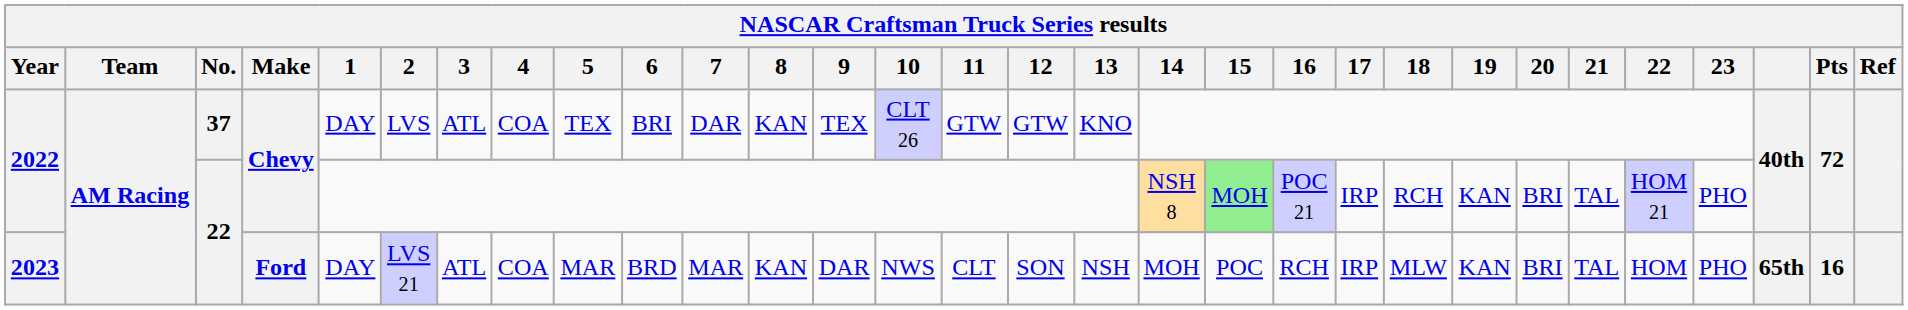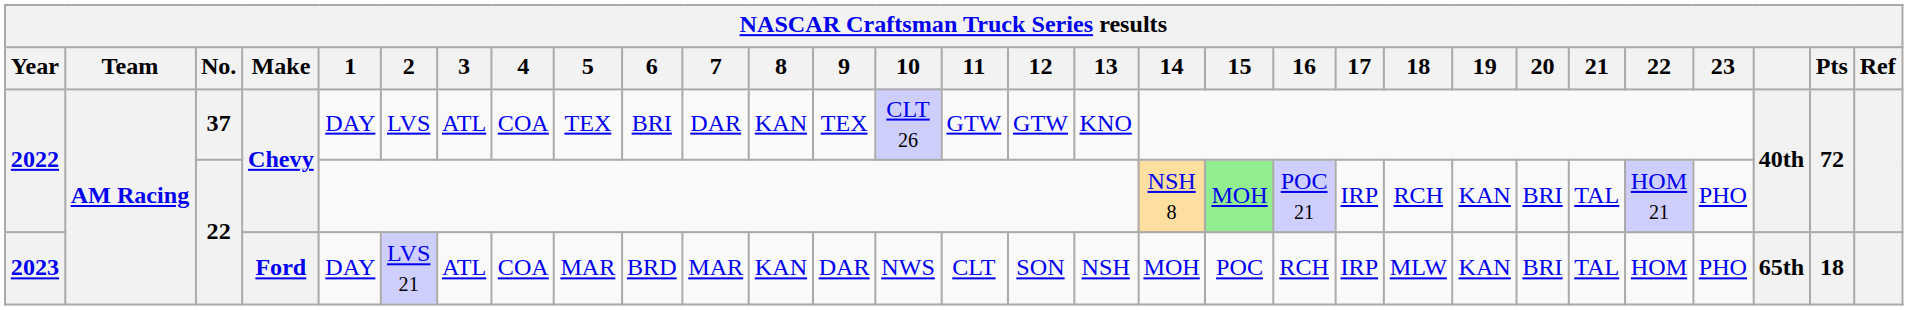 <table class="wikitable" style="text-align:center; font-size:75%">
 <tr>
 <th colspan=45><a href='#'>NASCAR Craftsman Truck Series</a> results</th>
 </tr>
 <tr>
 <th>Year</th>
 <th>Team</th>
 <th>No.</th>
 <th>Make</th>
 <th>1</th>
 <th>2</th>
 <th>3</th>
 <th>4</th>
 <th>5</th>
 <th>6</th>
 <th>7</th>
 <th>8</th>
 <th>9</th>
 <th>10</th>
 <th>11</th>
 <th>12</th>
 <th>13</th>
 <th>14</th>
 <th>15</th>
 <th>16</th>
 <th>17</th>
 <th>18</th>
 <th>19</th>
 <th>20</th>
 <th>21</th>
 <th>22</th>
 <th>23</th>
 <th></th>
 <th>Pts</th>
 <th>Ref</th>
 </tr>
 <tr>
 <th rowspan=2><a href='#'>2022</a></th>
 <th rowspan=3><a href='#'>AM Racing</a></th>
 <th>37</th>
 <th rowspan=2><a href='#'>Chevy</a></th>
 <td><a href='#'>DAY</a></td>
 <td><a href='#'>LVS</a></td>
 <td><a href='#'>ATL</a></td>
 <td><a href='#'>COA</a></td>
 <td><a href='#'>TEX</a></td>
 <td><a href='#'>BRI</a></td>
 <td><a href='#'>DAR</a></td>
 <td><a href='#'>KAN</a></td>
 <td><a href='#'>TEX</a></td>
 <td style="background:#CFCFFF;"><a href='#'>CLT</a><br><small>26</small></td>
 <td><a href='#'>GTW</a></td>
 <td><a href='#'>GTW</a></td>
 <td><a href='#'>KNO</a></td>
 <td colspan=10></td>
 <th rowspan=2>40th</th>
 <th rowspan=2>72</th>
 <th rowspan=2></th>
 </tr>
 <tr>
 <th rowspan=2>22</th>
 <td colspan=13></td>
 <td style="background:#FFDF9F;"><a href='#'>NSH</a><br><small>8</small></td>
 <td style="background: lightgreen;"><a href='#'>MOH</a></td>
 <td style="background:#CFCFFF;"><a href='#'>POC</a><br><small>21</small></td>
 <td><a href='#'>IRP</a></td>
 <td><a href='#'>RCH</a></td>
 <td><a href='#'>KAN</a></td>
 <td><a href='#'>BRI</a></td>
 <td><a href='#'>TAL</a></td>
 <td style="background:#CFCFFF;"><a href='#'>HOM</a><br><small>21</small></td>
 <td><a href='#'>PHO</a></td>
 </tr>
 <tr>
 <th><a href='#'>2023</a></th>
 <th><a href='#'>Ford</a></th>
 <td><a href='#'>DAY</a></td>
 <td style="background:#CFCFFF;"><a href='#'>LVS</a><br><small>21</small></td>
 <td><a href='#'>ATL</a></td>
 <td><a href='#'>COA</a></td>
 <td><a href='#'>MAR</a></td>
 <td><a href='#'>BRD</a></td>
 <td><a href='#'>MAR</a></td>
 <td><a href='#'>KAN</a></td>
 <td><a href='#'>DAR</a></td>
 <td><a href='#'>NWS</a></td>
 <td><a href='#'>CLT</a></td>
 <td><a href='#'>SON</a></td>
 <td><a href='#'>NSH</a></td>
 <td><a href='#'>MOH</a></td>
 <td><a href='#'>POC</a></td>
 <td><a href='#'>RCH</a></td>
 <td><a href='#'>IRP</a></td>
 <td><a href='#'>MLW</a></td>
 <td><a href='#'>KAN</a></td>
 <td><a href='#'>BRI</a></td>
 <td><a href='#'>TAL</a></td>
 <td><a href='#'>HOM</a></td>
 <td><a href='#'>PHO</a></td>
 <th>65th</th>
-<th>16</th>
+<th>18</th>
 <th></th>
 </tr>
 </table>
